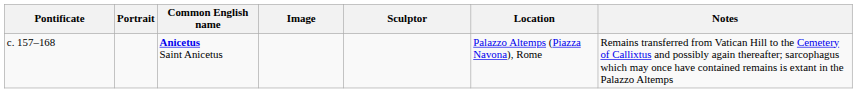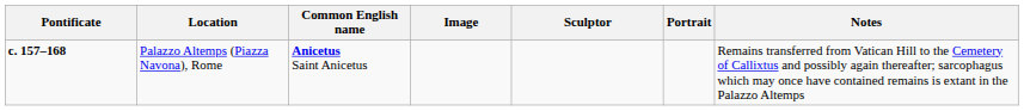 <table class=wikitable>
 <tr>
 <th style="width:13%;">Pontificate</th>
-<th style="width:5%;">Portrait</th>
+<th style="width:15%;">Location</th>
 <th style="width:12%;">Common English name</th>
 <th>Image</th>
 <th style="width:15%;">Sculptor</th>
-<th style="width:15%;">Location</th>
+<th style="width:5%;">Portrait</th>
 <th style="width:30%;">Notes</th>
 </tr>
 <tr valign="top">
-<td>c. 157–168</td>
-<td></td>
+<td><strong>c. 157–168</strong></td>
+<td><a href='#'>Palazzo Altemps</a> (<a href='#'>Piazza Navona</a>), Rome</td>
 <td><strong><a href='#'>Anicetus</a></strong><br>Saint Anicetus</td>
 <td></td>
 <td></td>
-<td><a href='#'>Palazzo Altemps</a> (<a href='#'>Piazza Navona</a>), Rome</td>
+<td></td>
 <td>Remains transferred from Vatican Hill to the <a href='#'>Cemetery of Callixtus</a> and possibly again thereafter; sarcophagus which may once have contained remains is extant in the Palazzo Altemps</td>
 </tr>
 </table>
